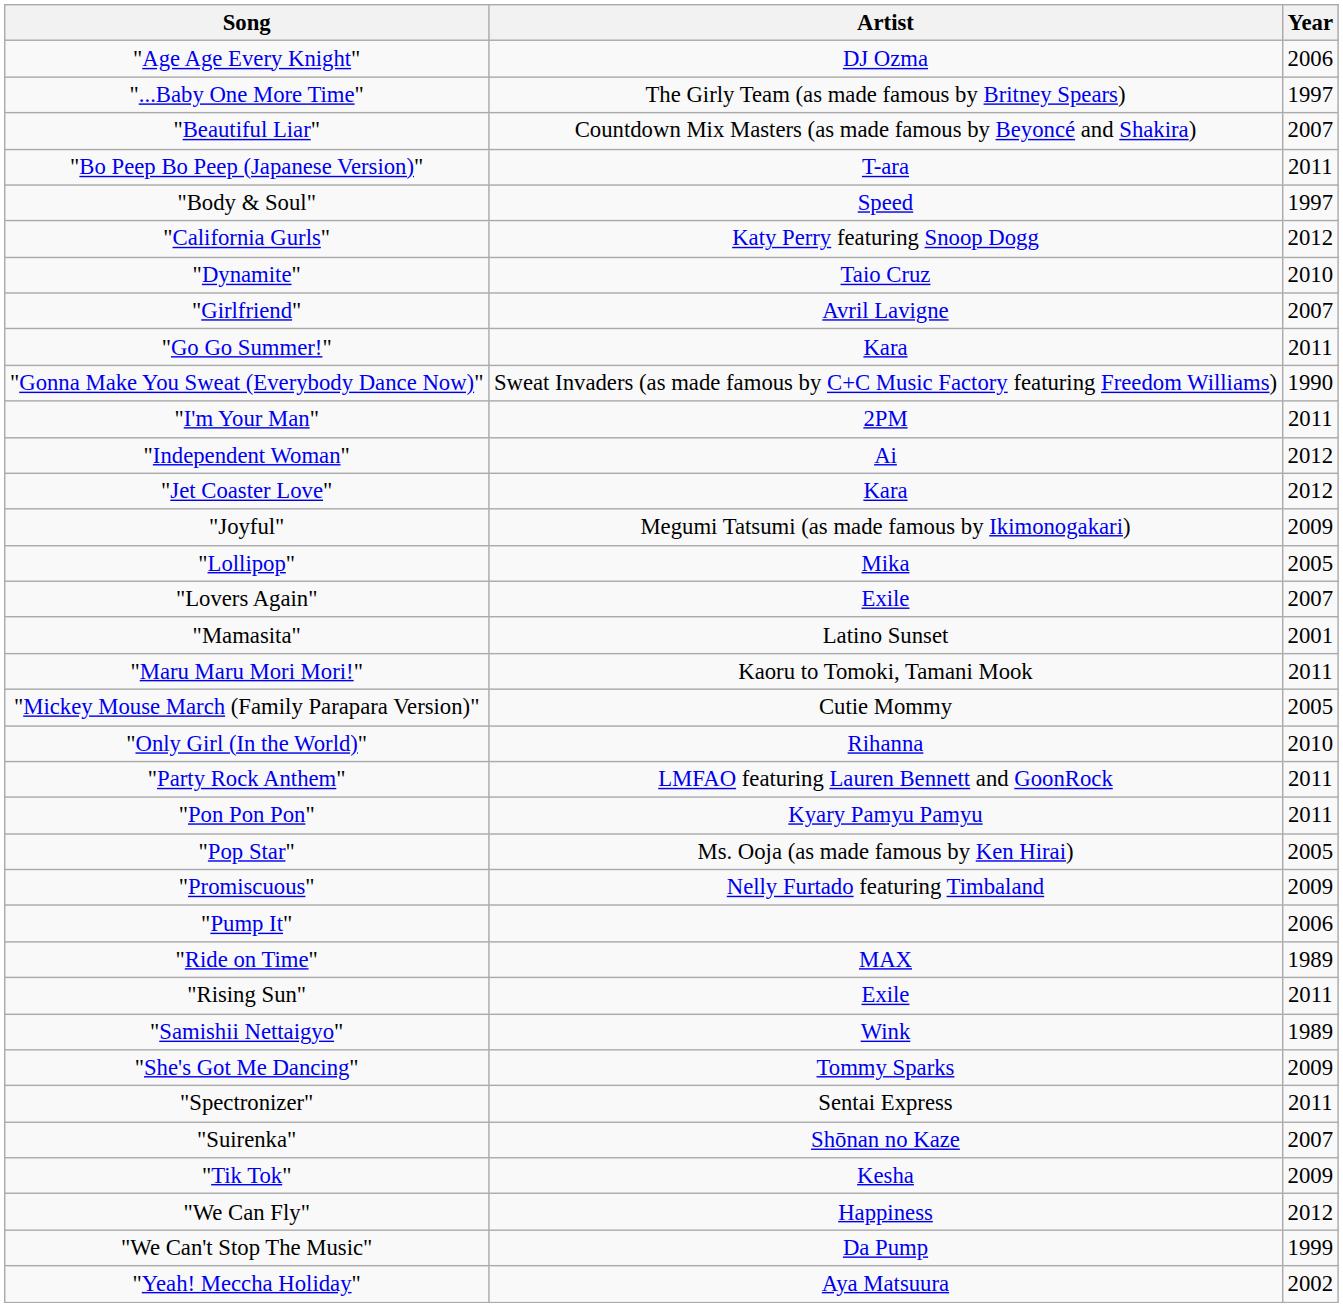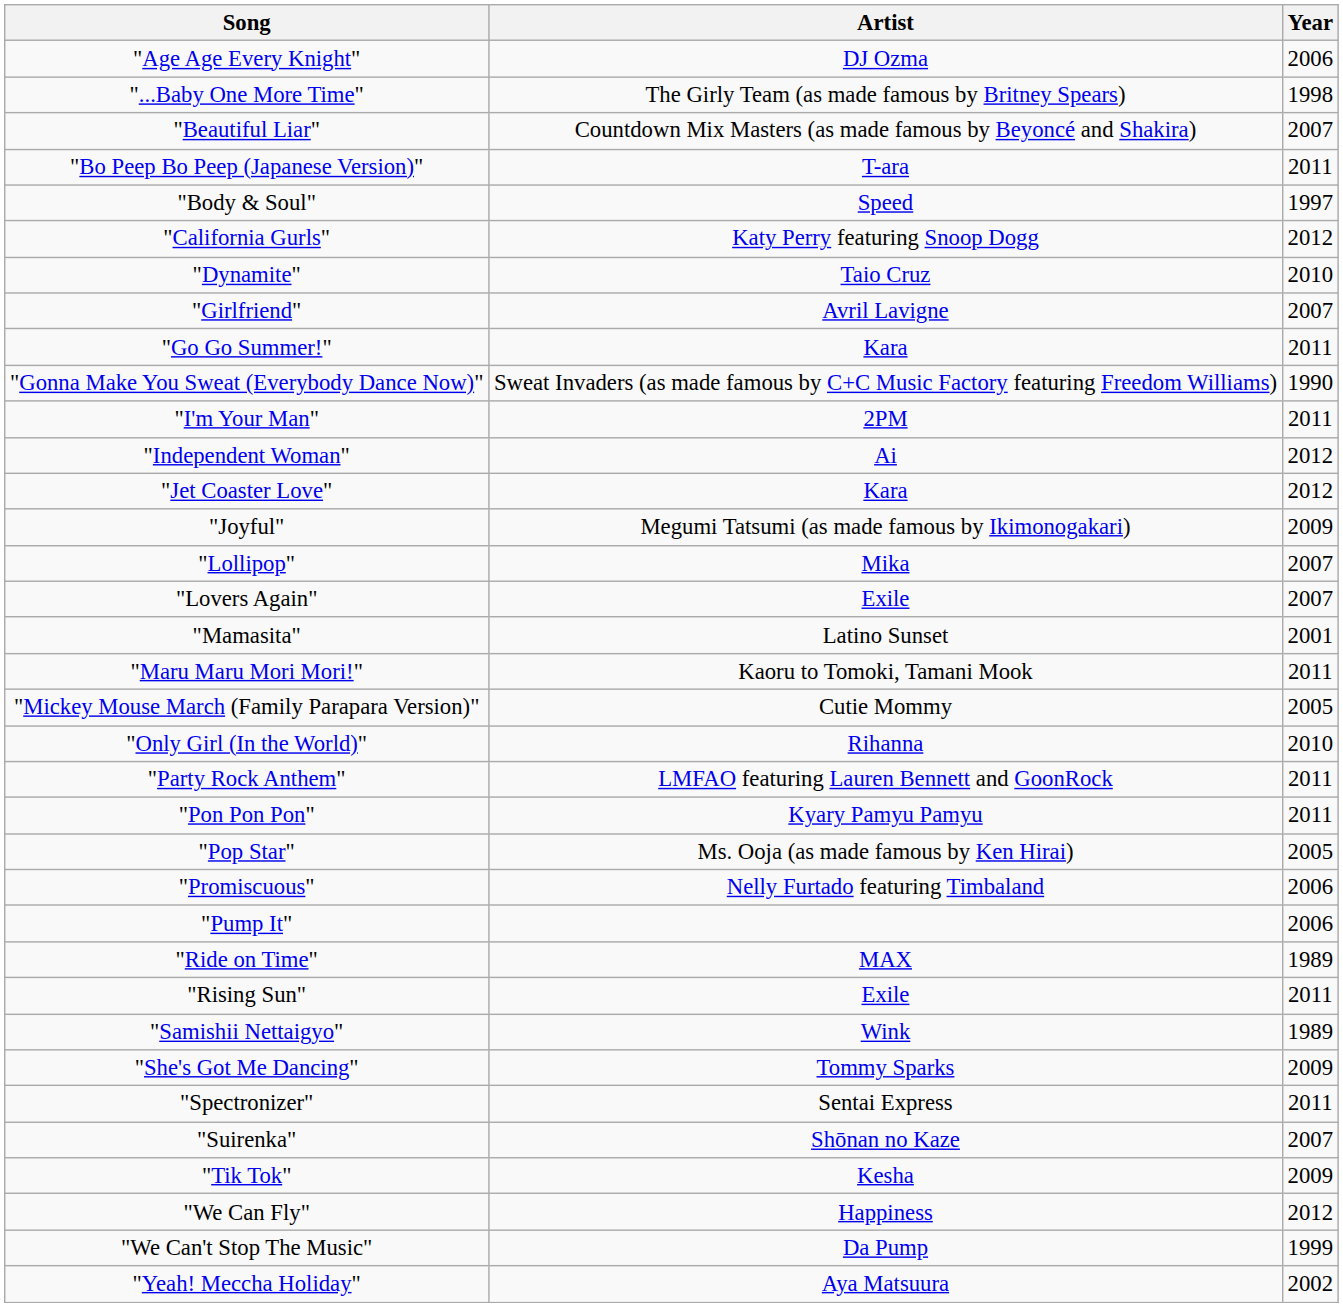 <table class="wikitable sortable" style="text-align: center">
 <tr>
 <th scope="col">Song</th>
 <th scope="col">Artist</th>
 <th scope="col">Year</th>
 </tr>
 <tr>
 <td>"<a href='#'>Age Age Every Knight</a>"</td>
 <td><a href='#'>DJ Ozma</a></td>
 <td>2006</td>
 </tr>
 <tr>
 <td>"<a href='#'>...Baby One More Time</a>"</td>
 <td>The Girly Team (as made famous by <a href='#'>Britney Spears</a>)</td>
-<td>1997</td>
+<td>1998</td>
 </tr>
 <tr>
 <td>"<a href='#'>Beautiful Liar</a>"</td>
 <td>Countdown Mix Masters (as made famous by <a href='#'>Beyoncé</a> and <a href='#'>Shakira</a>)</td>
 <td>2007</td>
 </tr>
 <tr>
 <td>"<a href='#'>Bo Peep Bo Peep (Japanese Version)</a>"</td>
 <td><a href='#'>T-ara</a></td>
 <td>2011</td>
 </tr>
 <tr>
 <td>"Body & Soul"</td>
 <td><a href='#'>Speed</a></td>
 <td>1997</td>
 </tr>
 <tr>
 <td>"<a href='#'>California Gurls</a>"</td>
 <td><a href='#'>Katy Perry</a> featuring <a href='#'>Snoop Dogg</a></td>
 <td>2012</td>
 </tr>
 <tr>
 <td>"<a href='#'>Dynamite</a>"</td>
 <td><a href='#'>Taio Cruz</a></td>
 <td>2010</td>
 </tr>
 <tr>
 <td>"<a href='#'>Girlfriend</a>"</td>
 <td><a href='#'>Avril Lavigne</a></td>
 <td>2007</td>
 </tr>
 <tr>
 <td>"<a href='#'>Go Go Summer!</a>"</td>
 <td><a href='#'>Kara</a></td>
 <td>2011</td>
 </tr>
 <tr>
 <td>"<a href='#'>Gonna Make You Sweat (Everybody Dance Now)</a>"</td>
 <td>Sweat Invaders (as made famous by <a href='#'>C+C Music Factory</a> featuring <a href='#'>Freedom Williams</a>)</td>
 <td>1990</td>
 </tr>
 <tr>
 <td>"<a href='#'>I'm Your Man</a>"</td>
 <td><a href='#'>2PM</a></td>
 <td>2011</td>
 </tr>
 <tr>
 <td>"<a href='#'>Independent Woman</a>"</td>
 <td><a href='#'>Ai</a></td>
 <td>2012</td>
 </tr>
 <tr>
 <td>"<a href='#'>Jet Coaster Love</a>"</td>
 <td><a href='#'>Kara</a></td>
 <td>2012</td>
 </tr>
 <tr>
 <td>"Joyful"</td>
 <td>Megumi Tatsumi (as made famous by <a href='#'>Ikimonogakari</a>)</td>
 <td>2009</td>
 </tr>
 <tr>
 <td>"<a href='#'>Lollipop</a>"</td>
 <td><a href='#'>Mika</a></td>
-<td>2005</td>
+<td>2007</td>
 </tr>
 <tr>
 <td>"Lovers Again"</td>
 <td><a href='#'>Exile</a></td>
 <td>2007</td>
 </tr>
 <tr>
 <td>"Mamasita"</td>
 <td>Latino Sunset</td>
 <td>2001</td>
 </tr>
 <tr>
 <td>"<a href='#'>Maru Maru Mori Mori!</a>"</td>
 <td>Kaoru to Tomoki, Tamani Mook</td>
 <td>2011</td>
 </tr>
 <tr>
 <td>"<a href='#'>Mickey Mouse March</a> (Family Parapara Version)"</td>
 <td>Cutie Mommy</td>
 <td>2005</td>
 </tr>
 <tr>
 <td>"<a href='#'>Only Girl (In the World)</a>"</td>
 <td><a href='#'>Rihanna</a></td>
 <td>2010</td>
 </tr>
 <tr>
 <td>"<a href='#'>Party Rock Anthem</a>"</td>
 <td><a href='#'>LMFAO</a> featuring <a href='#'>Lauren Bennett</a> and <a href='#'>GoonRock</a></td>
 <td>2011</td>
 </tr>
 <tr>
 <td>"<a href='#'>Pon Pon Pon</a>"</td>
 <td><a href='#'>Kyary Pamyu Pamyu</a></td>
 <td>2011</td>
 </tr>
 <tr>
 <td>"<a href='#'>Pop Star</a>"</td>
 <td>Ms. Ooja (as made famous by <a href='#'>Ken Hirai</a>)</td>
 <td>2005</td>
 </tr>
 <tr>
 <td>"<a href='#'>Promiscuous</a>"</td>
 <td><a href='#'>Nelly Furtado</a> featuring <a href='#'>Timbaland</a></td>
-<td>2009</td>
+<td>2006</td>
 </tr>
 <tr>
 <td>"<a href='#'>Pump It</a>"</td>
 <td></td>
 <td>2006</td>
 </tr>
 <tr>
 <td>"<a href='#'>Ride on Time</a>"</td>
 <td><a href='#'>MAX</a></td>
 <td>1989</td>
 </tr>
 <tr>
 <td>"Rising Sun"</td>
 <td><a href='#'>Exile</a></td>
 <td>2011</td>
 </tr>
 <tr>
 <td>"<a href='#'>Samishii Nettaigyo</a>"</td>
 <td><a href='#'>Wink</a></td>
 <td>1989</td>
 </tr>
 <tr>
 <td>"<a href='#'>She's Got Me Dancing</a>"</td>
 <td><a href='#'>Tommy Sparks</a></td>
 <td>2009</td>
 </tr>
 <tr>
 <td>"Spectronizer"</td>
 <td>Sentai Express</td>
 <td>2011</td>
 </tr>
 <tr>
 <td>"Suirenka"</td>
 <td><a href='#'>Shōnan no Kaze</a></td>
 <td>2007</td>
 </tr>
 <tr>
 <td>"<a href='#'>Tik Tok</a>"</td>
 <td><a href='#'>Kesha</a></td>
 <td>2009</td>
 </tr>
 <tr>
 <td>"We Can Fly"</td>
 <td><a href='#'>Happiness</a></td>
 <td>2012</td>
 </tr>
 <tr>
 <td>"We Can't Stop The Music"</td>
 <td><a href='#'>Da Pump</a></td>
 <td>1999</td>
 </tr>
 <tr>
 <td>"<a href='#'>Yeah! Meccha Holiday</a>"</td>
 <td><a href='#'>Aya Matsuura</a></td>
 <td>2002</td>
 </tr>
 </table>
